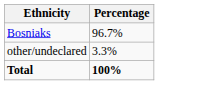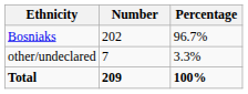 <table class="wikitable">
 <tr>
 <th width="100px">Ethnicity</th>
+<th width="80px">Number</th>
 <th width="80px">Percentage</th>
 </tr>
 <tr>
 <td><a href='#'>Bosniaks</a></td>
+<td>202</td>
 <td>96.7%</td>
 </tr>
 <tr>
 <td>other/undeclared</td>
+<td>7</td>
 <td>3.3%</td>
 </tr>
 <tr>
 <td><strong>Total</strong></td>
+<td><strong>209</strong></td>
 <td><strong>100%</strong></td>
 </tr>
 </table>
